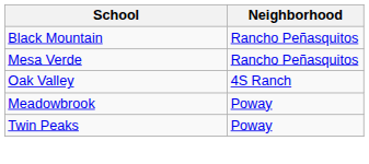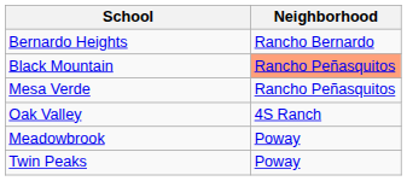 <table class="wikitable">
 <tr>
 <th width="250">School</th>
 <th width="150">Neighborhood</th>
 </tr>
 <tr>
+<td><a href='#'>Bernardo Heights</a></td>
+<td><a href='#'>Rancho Bernardo</a></td>
+</tr>
+<tr>
 <td><a href='#'>Black Mountain</a></td>
-<td><a href='#'>Rancho Peñasquitos</a></td>
+<td style="background: lightsalmon;"><a href='#'>Rancho Peñasquitos</a></td>
 </tr>
 <tr>
 <td><a href='#'>Mesa Verde</a></td>
 <td><a href='#'>Rancho Peñasquitos</a></td>
 </tr>
 <tr>
 <td><a href='#'>Oak Valley</a></td>
 <td><a href='#'>4S Ranch</a></td>
 </tr>
 <tr>
 <td><a href='#'>Meadowbrook</a></td>
 <td><a href='#'>Poway</a></td>
 </tr>
 <tr>
 <td><a href='#'>Twin Peaks</a></td>
 <td><a href='#'>Poway</a></td>
 </tr>
 </table>
